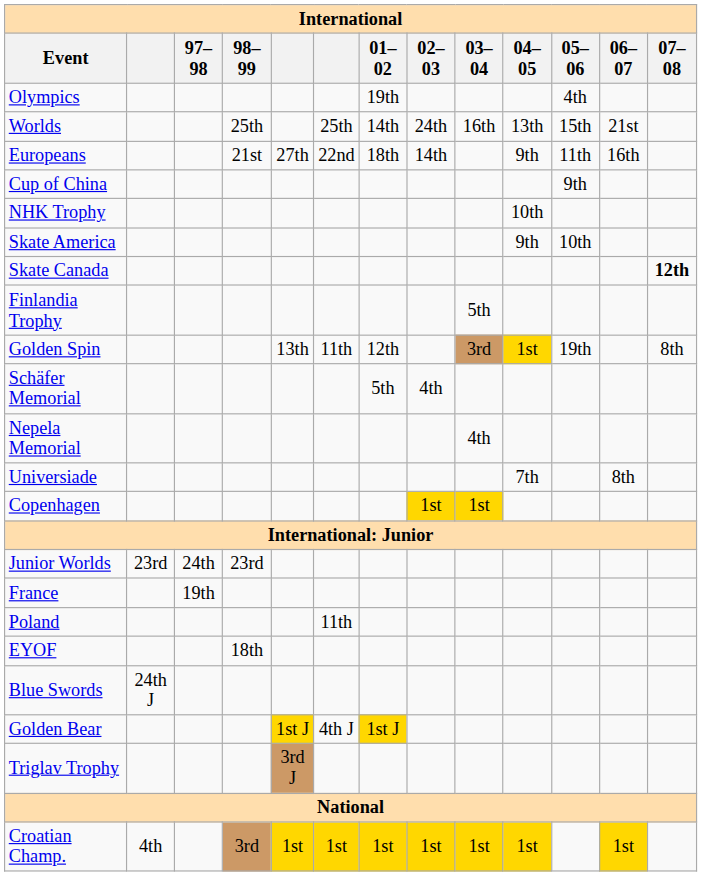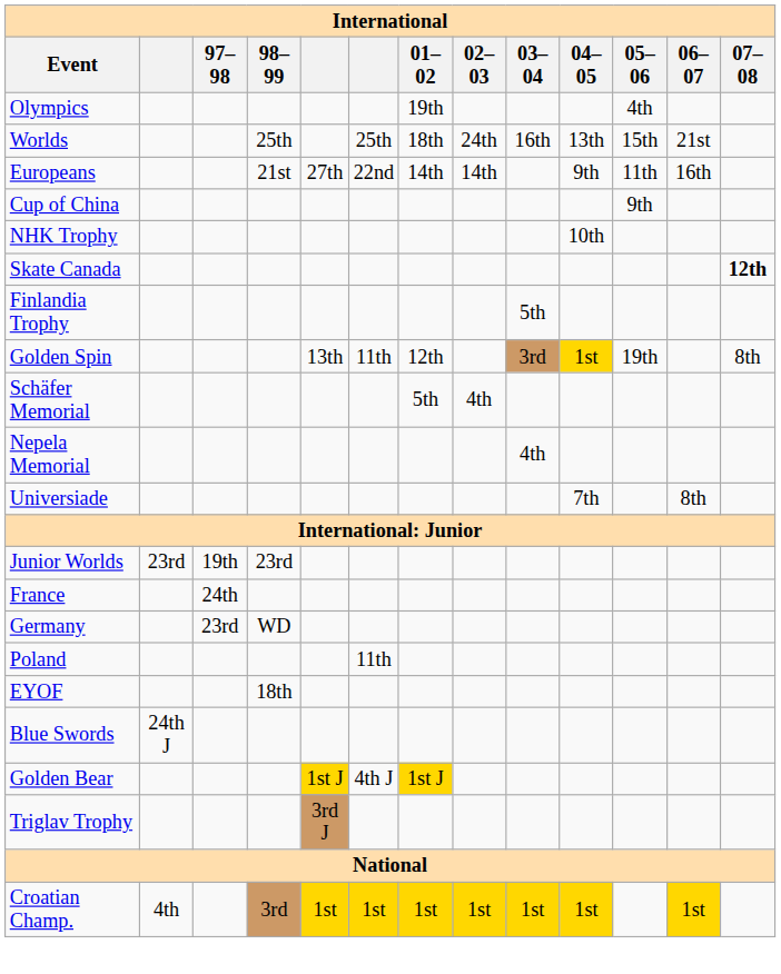 <table class="wikitable" style="text-align:center">
 <tr>
 <th style="background-color: #ffdead; " colspan=13 align=center>International</th>
 </tr>
 <tr>
 <th>Event</th>
 <th></th>
 <th>97–98</th>
 <th>98–99</th>
 <th></th>
 <th></th>
 <th>01–02</th>
 <th>02–03</th>
 <th>03–04</th>
 <th>04–05</th>
 <th>05–06</th>
 <th>06–07</th>
 <th>07–08</th>
 </tr>
 <tr>
 <td align=left><a href='#'>Olympics</a></td>
 <td></td>
 <td></td>
 <td></td>
 <td></td>
 <td></td>
 <td>19th</td>
 <td></td>
 <td></td>
 <td></td>
 <td>4th</td>
 <td></td>
 <td></td>
 </tr>
 <tr>
 <td align=left><a href='#'>Worlds</a></td>
 <td></td>
 <td></td>
 <td>25th</td>
 <td></td>
 <td>25th</td>
-<td>14th</td>
+<td>18th</td>
 <td>24th</td>
 <td>16th</td>
 <td>13th</td>
 <td>15th</td>
 <td>21st</td>
 <td></td>
 </tr>
 <tr>
 <td align=left><a href='#'>Europeans</a></td>
 <td></td>
 <td></td>
 <td>21st</td>
 <td>27th</td>
 <td>22nd</td>
-<td>18th</td>
+<td>14th</td>
 <td>14th</td>
 <td></td>
 <td>9th</td>
 <td>11th</td>
 <td>16th</td>
 <td></td>
 </tr>
 <tr>
 <td align=left> <a href='#'>Cup of China</a></td>
 <td></td>
 <td></td>
 <td></td>
 <td></td>
 <td></td>
 <td></td>
 <td></td>
 <td></td>
 <td></td>
 <td>9th</td>
 <td></td>
 <td></td>
 </tr>
 <tr>
 <td align=left> <a href='#'>NHK Trophy</a></td>
 <td></td>
 <td></td>
 <td></td>
 <td></td>
 <td></td>
 <td></td>
 <td></td>
 <td></td>
 <td>10th</td>
 <td></td>
-<td></td>
-<td></td>
-</tr>
-<tr>
-<td align=left> <a href='#'>Skate America</a></td>
-<td></td>
-<td></td>
-<td></td>
-<td></td>
-<td></td>
-<td></td>
-<td></td>
-<td></td>
-<td>9th</td>
-<td>10th</td>
 <td></td>
 <td></td>
 </tr>
 <tr>
 <td align=left> <a href='#'>Skate Canada</a></td>
 <td></td>
 <td></td>
 <td></td>
 <td></td>
 <td></td>
 <td></td>
 <td></td>
 <td></td>
 <td></td>
 <td></td>
 <td></td>
 <td><strong>12th</strong></td>
 </tr>
 <tr>
 <td align=left><a href='#'>Finlandia Trophy</a></td>
 <td></td>
 <td></td>
 <td></td>
 <td></td>
 <td></td>
 <td></td>
 <td></td>
 <td>5th</td>
 <td></td>
 <td></td>
 <td></td>
 <td></td>
 </tr>
 <tr>
 <td align=left><a href='#'>Golden Spin</a></td>
 <td></td>
 <td></td>
 <td></td>
 <td>13th</td>
 <td>11th</td>
 <td>12th</td>
 <td></td>
 <td bgcolor=cc9966>3rd</td>
 <td bgcolor=gold>1st</td>
 <td>19th</td>
 <td></td>
 <td>8th</td>
 </tr>
 <tr>
 <td align=left><a href='#'>Schäfer Memorial</a></td>
 <td></td>
 <td></td>
 <td></td>
 <td></td>
 <td></td>
 <td>5th</td>
 <td>4th</td>
 <td></td>
 <td></td>
 <td></td>
 <td></td>
 <td></td>
 </tr>
 <tr>
 <td align=left><a href='#'>Nepela Memorial</a></td>
 <td></td>
 <td></td>
 <td></td>
 <td></td>
 <td></td>
 <td></td>
 <td></td>
 <td>4th</td>
 <td></td>
 <td></td>
 <td></td>
 <td></td>
 </tr>
 <tr>
 <td align=left><a href='#'>Universiade</a></td>
 <td></td>
 <td></td>
 <td></td>
 <td></td>
 <td></td>
 <td></td>
 <td></td>
 <td></td>
 <td>7th</td>
 <td></td>
 <td>8th</td>
 <td></td>
 </tr>
 <tr>
-<td align=left><a href='#'>Copenhagen</a></td>
-<td></td>
-<td></td>
-<td></td>
-<td></td>
-<td></td>
-<td></td>
-<td bgcolor=gold>1st</td>
-<td bgcolor=gold>1st</td>
-<td></td>
-<td></td>
-<td></td>
-<td></td>
-</tr>
-<tr>
 <th style="background-color: #ffdead; " colspan=13 align=center>International: Junior</th>
 </tr>
 <tr>
 <td align=left><a href='#'>Junior Worlds</a></td>
 <td>23rd</td>
-<td>24th</td>
+<td>19th</td>
 <td>23rd</td>
 <td></td>
 <td></td>
 <td></td>
 <td></td>
 <td></td>
 <td></td>
 <td></td>
 <td></td>
 <td></td>
 </tr>
 <tr>
 <td align=left> <a href='#'>France</a></td>
 <td></td>
-<td>19th</td>
+<td>24th</td>
 <td></td>
+<td></td>
+<td></td>
+<td></td>
+<td></td>
+<td></td>
+<td></td>
+<td></td>
+<td></td>
+<td></td>
+</tr>
+<tr>
+<td align=left> <a href='#'>Germany</a></td>
+<td></td>
+<td>23rd</td>
+<td>WD</td>
 <td></td>
 <td></td>
 <td></td>
 <td></td>
 <td></td>
 <td></td>
 <td></td>
 <td></td>
 <td></td>
 </tr>
 <tr>
 <td align=left> <a href='#'>Poland</a></td>
 <td></td>
 <td></td>
 <td></td>
 <td></td>
 <td>11th</td>
 <td></td>
 <td></td>
 <td></td>
 <td></td>
 <td></td>
 <td></td>
 <td></td>
 </tr>
 <tr>
 <td align=left><a href='#'>EYOF</a></td>
 <td></td>
 <td></td>
 <td>18th</td>
 <td></td>
 <td></td>
 <td></td>
 <td></td>
 <td></td>
 <td></td>
 <td></td>
 <td></td>
 <td></td>
 </tr>
 <tr>
 <td align=left><a href='#'>Blue Swords</a></td>
 <td>24th J</td>
 <td></td>
 <td></td>
 <td></td>
 <td></td>
 <td></td>
 <td></td>
 <td></td>
 <td></td>
 <td></td>
 <td></td>
 <td></td>
 </tr>
 <tr>
 <td align=left><a href='#'>Golden Bear</a></td>
 <td></td>
 <td></td>
 <td></td>
 <td bgcolor=gold>1st J</td>
 <td>4th J</td>
 <td bgcolor=gold>1st J</td>
 <td></td>
 <td></td>
 <td></td>
 <td></td>
 <td></td>
 <td></td>
 </tr>
 <tr>
 <td align=left><a href='#'>Triglav Trophy</a></td>
 <td></td>
 <td></td>
 <td></td>
 <td bgcolor=cc9966>3rd J</td>
 <td></td>
 <td></td>
 <td></td>
 <td></td>
 <td></td>
 <td></td>
 <td></td>
 <td></td>
 </tr>
 <tr>
 <th style="background-color: #ffdead; " colspan=13 align=center>National</th>
 </tr>
 <tr>
 <td align=left><a href='#'>Croatian Champ.</a></td>
 <td>4th</td>
 <td></td>
 <td bgcolor=cc9966>3rd</td>
 <td bgcolor=gold>1st</td>
 <td bgcolor=gold>1st</td>
 <td bgcolor=gold>1st</td>
 <td bgcolor=gold>1st</td>
 <td bgcolor=gold>1st</td>
 <td bgcolor=gold>1st</td>
 <td></td>
 <td bgcolor=gold>1st</td>
 <td></td>
 </tr>
 </table>
